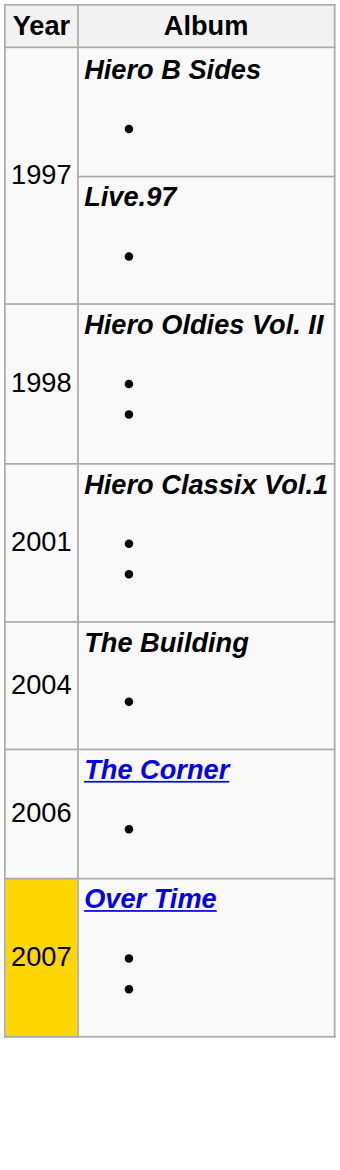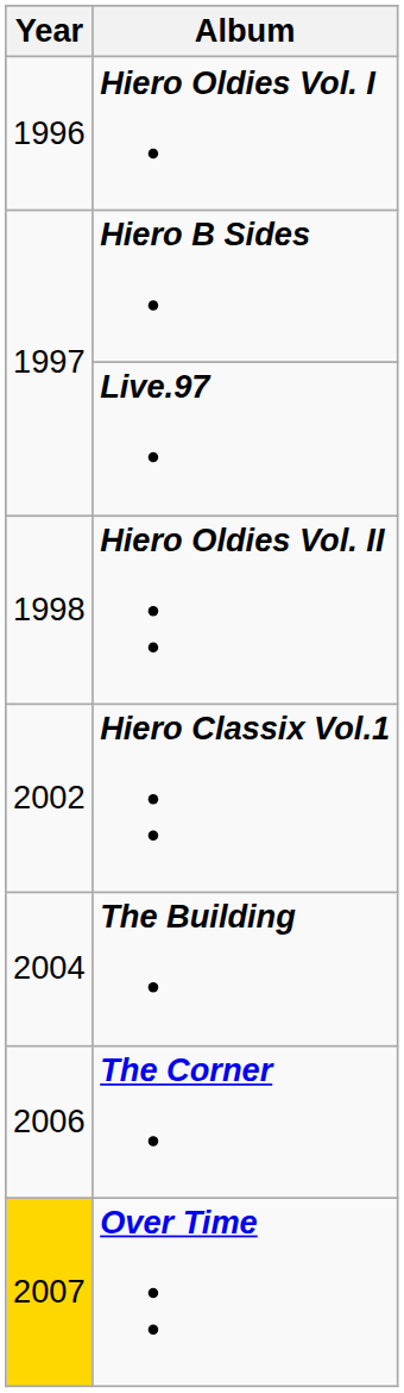 <table class="wikitable">
 <tr>
 <th style="text-align:center;">Year</th>
 <th>Album</th>
+</tr>
+<tr>
+<td>1996</td>
+<td><strong><em>Hiero Oldies Vol. I</em></strong><br><ul><li></li></ul></td>
 </tr>
 <tr>
 <td rowspan="2">1997</td>
 <td><strong><em>Hiero B Sides</em></strong><br><ul><li></li></ul></td>
 </tr>
 <tr>
 <td rowspan="1"><strong><em>Live.97</em></strong><br><ul><li></li></ul></td>
 </tr>
 <tr>
 <td rowspan="1">1998</td>
 <td rowspan="1"><strong><em>Hiero Oldies Vol. II</em></strong><br><ul><li></li><li></li></ul></td>
 </tr>
 <tr>
-<td>2001</td>
+<td>2002</td>
 <td><strong><em>Hiero Classix Vol.1</em></strong><br><ul><li></li><li></li></ul></td>
 </tr>
 <tr>
 <td>2004</td>
 <td><strong><em>The Building</em></strong><br><ul><li></li></ul></td>
 </tr>
 <tr>
 <td>2006</td>
 <td><strong><em><a href='#'>The Corner</a></em></strong><br><ul><li></li></ul></td>
 </tr>
 <tr>
 <td style="background: gold;">2007</td>
 <td><strong><em><a href='#'>Over Time</a></em></strong><br><ul><li></li><li></li></ul></td>
 </tr>
 </table>
